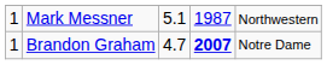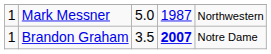 <table class="wikitable">
 <tr>
 </tr>
 <tr>
 <td>1</td>
 <td><a href='#'>Mark Messner</a></td>
-<td>5.1</td>
+<td>5.0</td>
 <td><a href='#'>1987</a></td>
 <td style="font-size:80%;">Northwestern</td>
 </tr>
 <tr>
 <td>1</td>
 <td><a href='#'>Brandon Graham</a></td>
-<td>4.7</td>
+<td>3.5</td>
 <td><strong><a href='#'>2007</a></strong></td>
 <td style="font-size:80%;">Notre Dame</td>
 </tr>
 </table>
